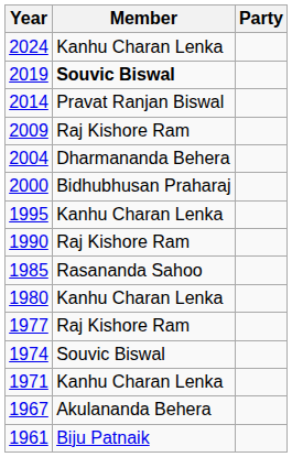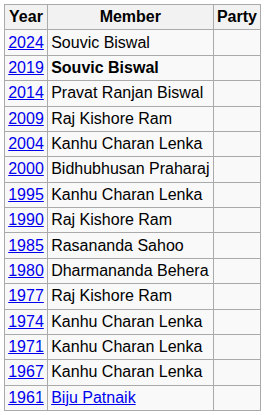 <table class="wikitable sortable">
 <tr>
 <th>Year</th>
 <th>Member</th>
 <th colspan=2>Party</th>
 </tr>
 <tr>
 <td><a href='#'>2024</a></td>
-<td>Kanhu Charan Lenka</td>
+<td>Souvic Biswal</td>
 <td></td>
 </tr>
 <tr>
 <td><a href='#'>2019</a></td>
 <td><strong>Souvic Biswal</strong></td>
 <td></td>
 </tr>
 <tr>
 <td><a href='#'>2014</a></td>
 <td>Pravat Ranjan Biswal</td>
 <td></td>
 </tr>
 <tr>
 <td><a href='#'>2009</a></td>
 <td>Raj Kishore Ram</td>
 <td></td>
 </tr>
 <tr>
 <td><a href='#'>2004</a></td>
-<td>Dharmananda Behera</td>
+<td>Kanhu Charan Lenka</td>
 <td></td>
 </tr>
 <tr>
 <td><a href='#'>2000</a></td>
 <td>Bidhubhusan Praharaj</td>
 <td></td>
 </tr>
 <tr>
 <td><a href='#'>1995</a></td>
 <td>Kanhu Charan Lenka</td>
 <td></td>
 </tr>
 <tr>
 <td><a href='#'>1990</a></td>
 <td>Raj Kishore Ram</td>
 <td></td>
 </tr>
 <tr>
 <td><a href='#'>1985</a></td>
 <td>Rasananda Sahoo</td>
 <td></td>
 </tr>
 <tr>
 <td><a href='#'>1980</a></td>
-<td>Kanhu Charan Lenka</td>
+<td>Dharmananda Behera</td>
 <td></td>
 </tr>
 <tr>
 <td><a href='#'>1977</a></td>
 <td>Raj Kishore Ram</td>
 <td></td>
 </tr>
 <tr>
 <td><a href='#'>1974</a></td>
-<td>Souvic Biswal</td>
+<td>Kanhu Charan Lenka</td>
 <td></td>
 </tr>
 <tr>
 <td><a href='#'>1971</a></td>
 <td>Kanhu Charan Lenka</td>
 <td></td>
 </tr>
 <tr>
 <td><a href='#'>1967</a></td>
-<td>Akulananda Behera</td>
+<td>Kanhu Charan Lenka</td>
 <td></td>
 </tr>
 <tr>
 <td><a href='#'>1961</a></td>
 <td><a href='#'>Biju Patnaik</a></td>
 <td></td>
 </tr>
 <tr>
 </tr>
 </table>
